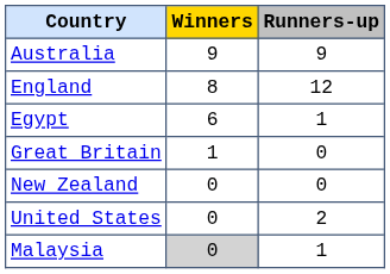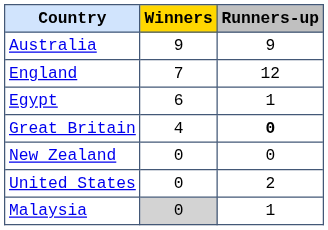 <table cellpadding="3" cellspacing="4" border="1" style="border:#435877 solid 1px; border-collapse: collapse;">
 <tr bgcolor="#d1e4fd">
 <th>Country</th>
 <th bgcolor=#FFD700>Winners</th>
 <th bgcolor=#C0C0C0>Runners-up</th>
 </tr>
 <tr>
 <td> <a href='#'>Australia</a></td>
 <td align=center>9</td>
 <td align=center>9</td>
 </tr>
 <tr>
 <td> <a href='#'>England</a></td>
-<td align=center>8</td>
+<td align=center>7</td>
 <td align=center>12</td>
 </tr>
 <tr>
 <td> <a href='#'>Egypt</a></td>
 <td align=center>6</td>
 <td align=center>1</td>
 </tr>
 <tr>
 <td> <a href='#'>Great Britain</a></td>
-<td align=center>1</td>
-<td align=center>0</td>
+<td align=center>4</td>
+<td align=center><strong>0</strong></td>
 </tr>
 <tr>
 <td> <a href='#'>New Zealand</a></td>
 <td align=center>0</td>
 <td align=center>0</td>
 </tr>
 <tr>
 <td> <a href='#'>United States</a></td>
 <td align=center>0</td>
 <td align=center>2</td>
 </tr>
 <tr>
 <td> <a href='#'>Malaysia</a></td>
 <td align=center style="background: lightgrey;">0</td>
 <td align=center>1</td>
 </tr>
 </table>
